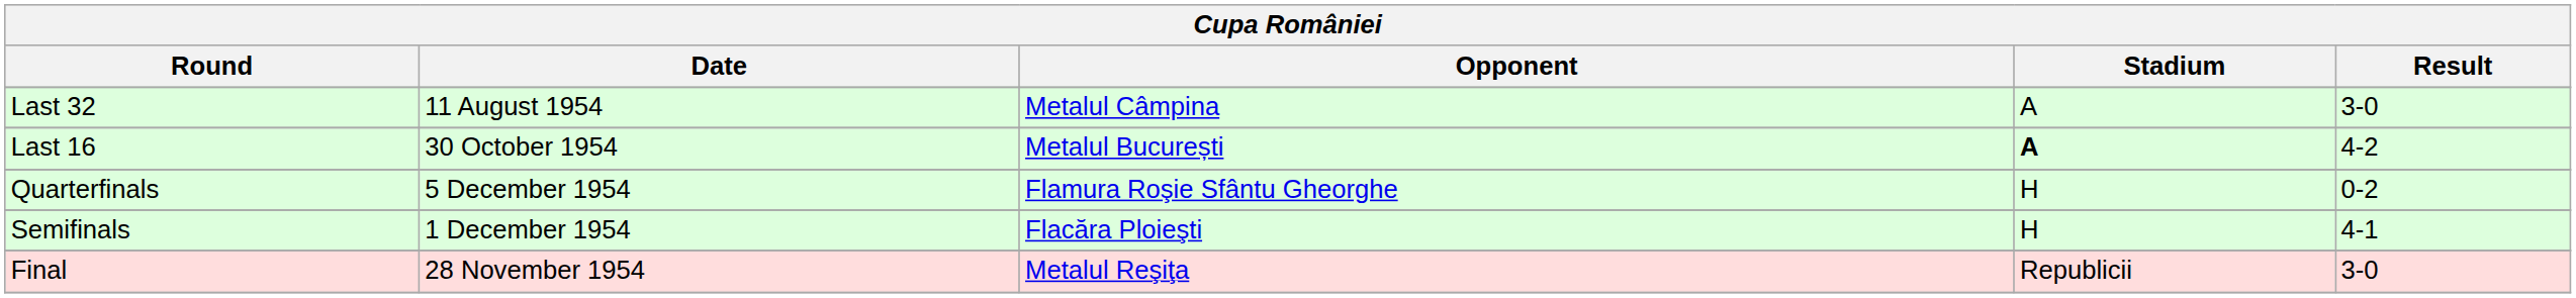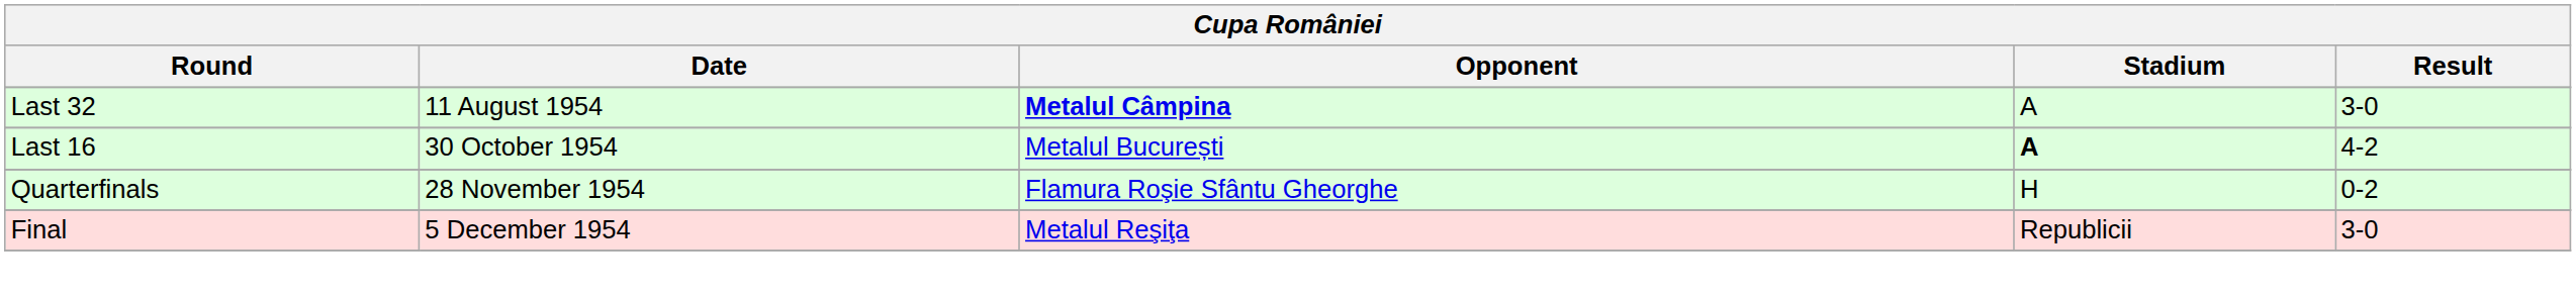 <table class="wikitable" style="width:80%;">
 <tr>
 <th colspan="5" style="text-align:center;"><em>Cupa României</em></th>
 </tr>
 <tr>
 <th>Round</th>
 <th>Date</th>
 <th>Opponent</th>
 <th>Stadium</th>
 <th>Result</th>
 </tr>
 <tr>
 </tr>
 <tr bgcolor="#ddffdd">
 <td>Last 32</td>
 <td>11 August 1954</td>
-<td><a href='#'>Metalul Câmpina</a></td>
+<td><strong><a href='#'>Metalul Câmpina</a></strong></td>
 <td>A</td>
 <td>3-0</td>
 </tr>
 <tr>
 </tr>
 <tr bgcolor="#ddffdd">
 <td>Last 16</td>
 <td>30 October 1954</td>
 <td><a href='#'>Metalul București</a></td>
 <td><strong>A</strong></td>
 <td>4-2</td>
 </tr>
 <tr>
 </tr>
 <tr bgcolor="#ddffdd">
 <td>Quarterfinals</td>
-<td>5 December 1954</td>
+<td>28 November 1954</td>
 <td><a href='#'>Flamura Roşie Sfântu Gheorghe</a></td>
 <td>H</td>
 <td>0-2</td>
 </tr>
 <tr>
 </tr>
-<tr bgcolor="#ddffdd">
-<td>Semifinals</td>
-<td>1 December 1954</td>
-<td><a href='#'>Flacăra Ploieşti</a></td>
-<td>H</td>
-<td>4-1</td>
-</tr>
 <tr>
 </tr>
 <tr bgcolor="#ffdddd">
 <td>Final</td>
-<td>28 November 1954</td>
+<td>5 December 1954</td>
 <td><a href='#'>Metalul Reşiţa</a></td>
 <td>Republicii</td>
 <td>3-0</td>
 </tr>
 <tr>
 </tr>
 </table>
